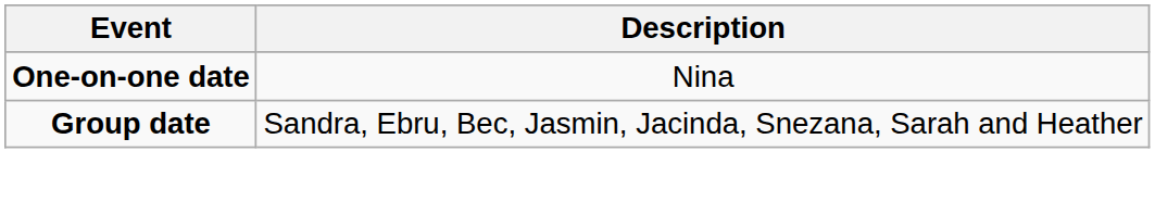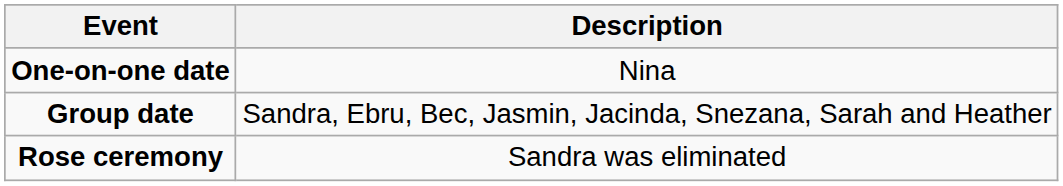 <table class="wikitable sortable" style="text-align:center;">
 <tr>
 <th>Event</th>
 <th>Description</th>
 </tr>
 <tr>
 <td><strong>One-on-one date</strong></td>
 <td>Nina</td>
 </tr>
 <tr>
 <td><strong>Group date</strong></td>
 <td>Sandra, Ebru, Bec, Jasmin, Jacinda, Snezana, Sarah and Heather</td>
 </tr>
+<tr>
+<td><strong>Rose ceremony</strong></td>
+<td>Sandra was eliminated</td>
+</tr>
 </table>
